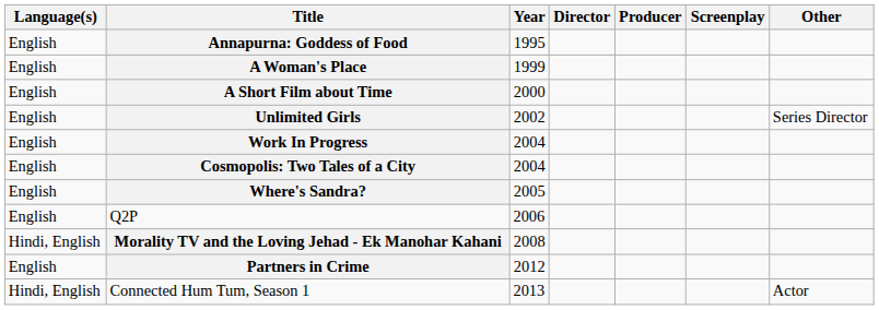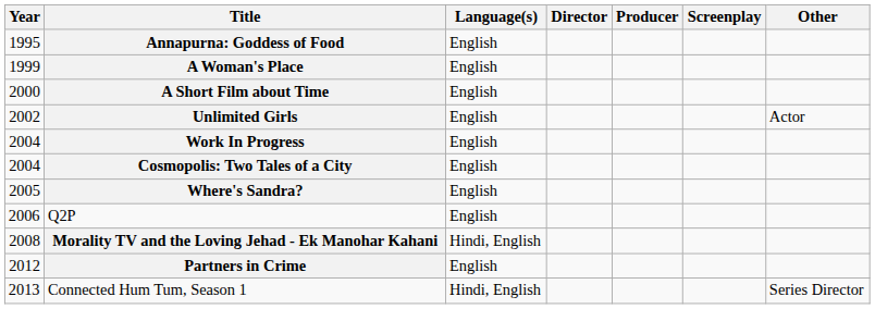 <table class="wikitable sortable plainrowheaders" style="width:100%;">
 <tr>
+<th scope="col">Year</th>
+<th scope="col">Title</th>
 <th scope="col">Language(s)</th>
-<th scope="col">Title</th>
-<th scope="col">Year</th>
 <th scope="col">Director</th>
 <th scope="col">Producer</th>
 <th scope="col">Screenplay</th>
 <th scope="col">Other</th>
 </tr>
 <tr>
+<td style="text-align:center;">1995</td>
+<th scope="row">Annapurna: Goddess of Food</th>
 <td>English</td>
-<th scope="row">Annapurna: Goddess of Food</th>
-<td style="text-align:center;">1995</td>
 <td></td>
 <td></td>
 <td></td>
 <td></td>
 </tr>
 <tr>
+<td style="text-align:center;">1999</td>
+<th scope="row">A Woman's Place</th>
 <td>English</td>
-<th scope="row">A Woman's Place</th>
-<td style="text-align:center;">1999</td>
 <td></td>
 <td></td>
 <td></td>
 <td></td>
 </tr>
 <tr>
+<td style="text-align:center;">2000</td>
+<th scope="row">A Short Film about Time</th>
 <td>English</td>
-<th scope="row">A Short Film about Time</th>
-<td style="text-align:center;">2000</td>
 <td></td>
 <td></td>
 <td></td>
 <td></td>
 </tr>
 <tr>
+<td style="text-align:center;">2002</td>
+<th scope="row">Unlimited Girls</th>
 <td>English</td>
-<th scope="row">Unlimited Girls</th>
-<td style="text-align:center;">2002</td>
 <td></td>
 <td></td>
 <td></td>
-<td>Series Director</td>
+<td>Actor </td>
 </tr>
 <tr>
+<td style="text-align:center;">2004</td>
+<th scope="row">Work In Progress</th>
 <td>English</td>
-<th scope="row">Work In Progress</th>
-<td style="text-align:center;">2004</td>
 <td></td>
 <td></td>
 <td></td>
 <td></td>
 </tr>
 <tr>
+<td style="text-align:center;">2004</td>
+<th scope="row">Cosmopolis: Two Tales of a City</th>
 <td>English</td>
-<th scope="row">Cosmopolis: Two Tales of a City</th>
-<td style="text-align:center;">2004</td>
 <td></td>
 <td></td>
 <td></td>
 <td></td>
 </tr>
 <tr>
+<td style="text-align:center;">2005</td>
+<th scope="row">Where's Sandra?</th>
 <td>English</td>
-<th scope="row">Where's Sandra?</th>
-<td style="text-align:center;">2005</td>
 <td></td>
 <td></td>
 <td></td>
 <td></td>
 </tr>
 <tr>
+<td>2006</td>
+<td>Q2P</td>
 <td>English</td>
-<td>Q2P</td>
-<td>2006</td>
 <td></td>
 <td></td>
 <td></td>
 <td></td>
 </tr>
 <tr>
+<td style="text-align:center;">2008</td>
+<th scope="row">Morality TV and the Loving Jehad - Ek Manohar Kahani</th>
 <td>Hindi, English</td>
-<th scope="row">Morality TV and the Loving Jehad - Ek Manohar Kahani</th>
-<td style="text-align:center;">2008</td>
 <td></td>
 <td></td>
 <td></td>
 <td></td>
 </tr>
 <tr>
+<td style="text-align:center;">2012</td>
+<th scope="row">Partners in Crime</th>
 <td>English</td>
-<th scope="row">Partners in Crime</th>
-<td style="text-align:center;">2012</td>
 <td></td>
 <td></td>
 <td></td>
 <td></td>
 </tr>
 <tr>
+<td>2013</td>
+<td>Connected Hum Tum, Season 1</td>
 <td>Hindi, English</td>
-<td>Connected Hum Tum, Season 1</td>
-<td>2013</td>
 <td></td>
 <td></td>
 <td></td>
-<td>Actor </td>
+<td>Series Director</td>
 </tr>
 </table>
